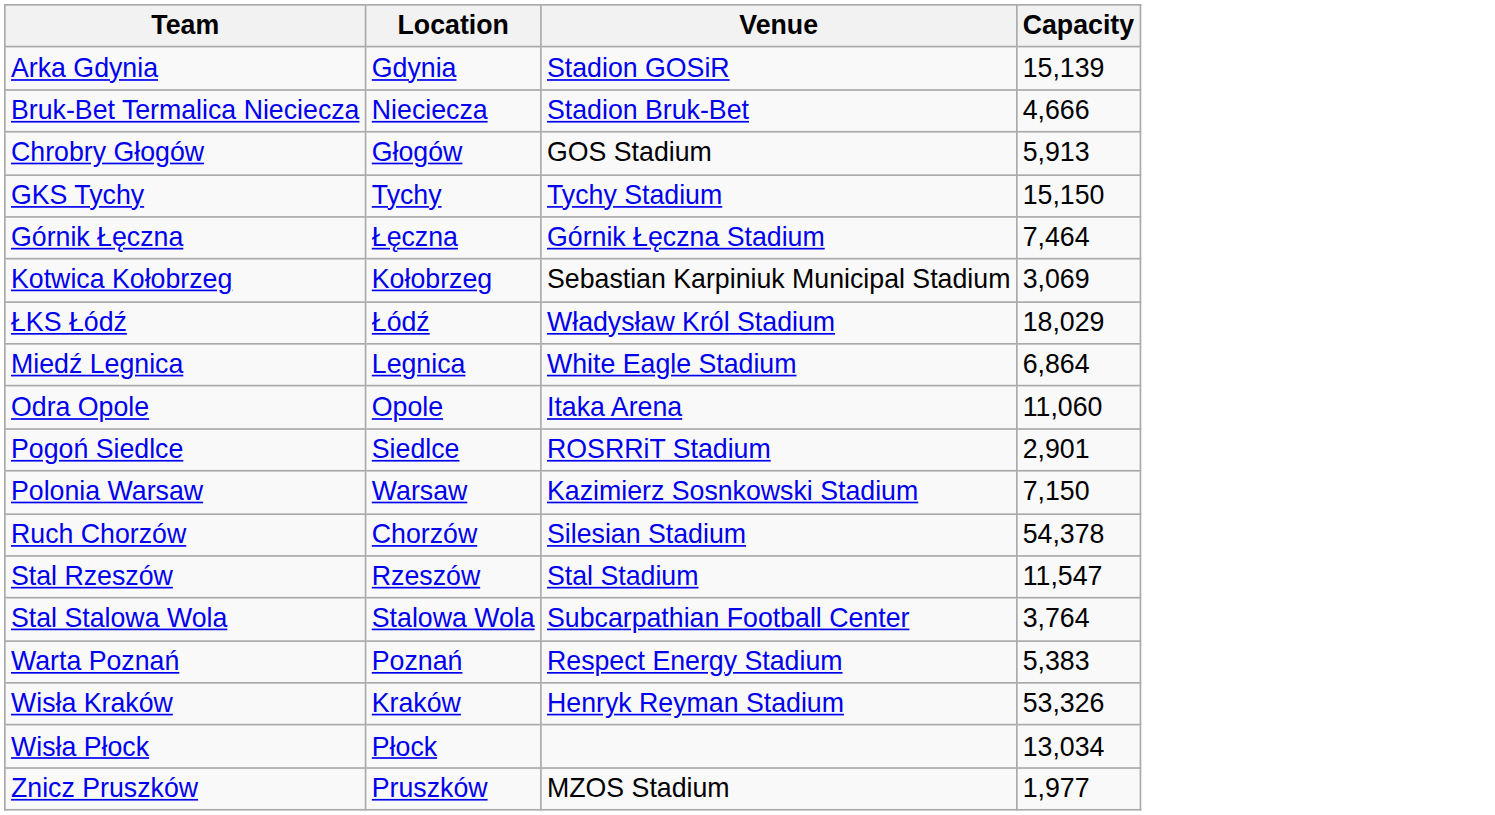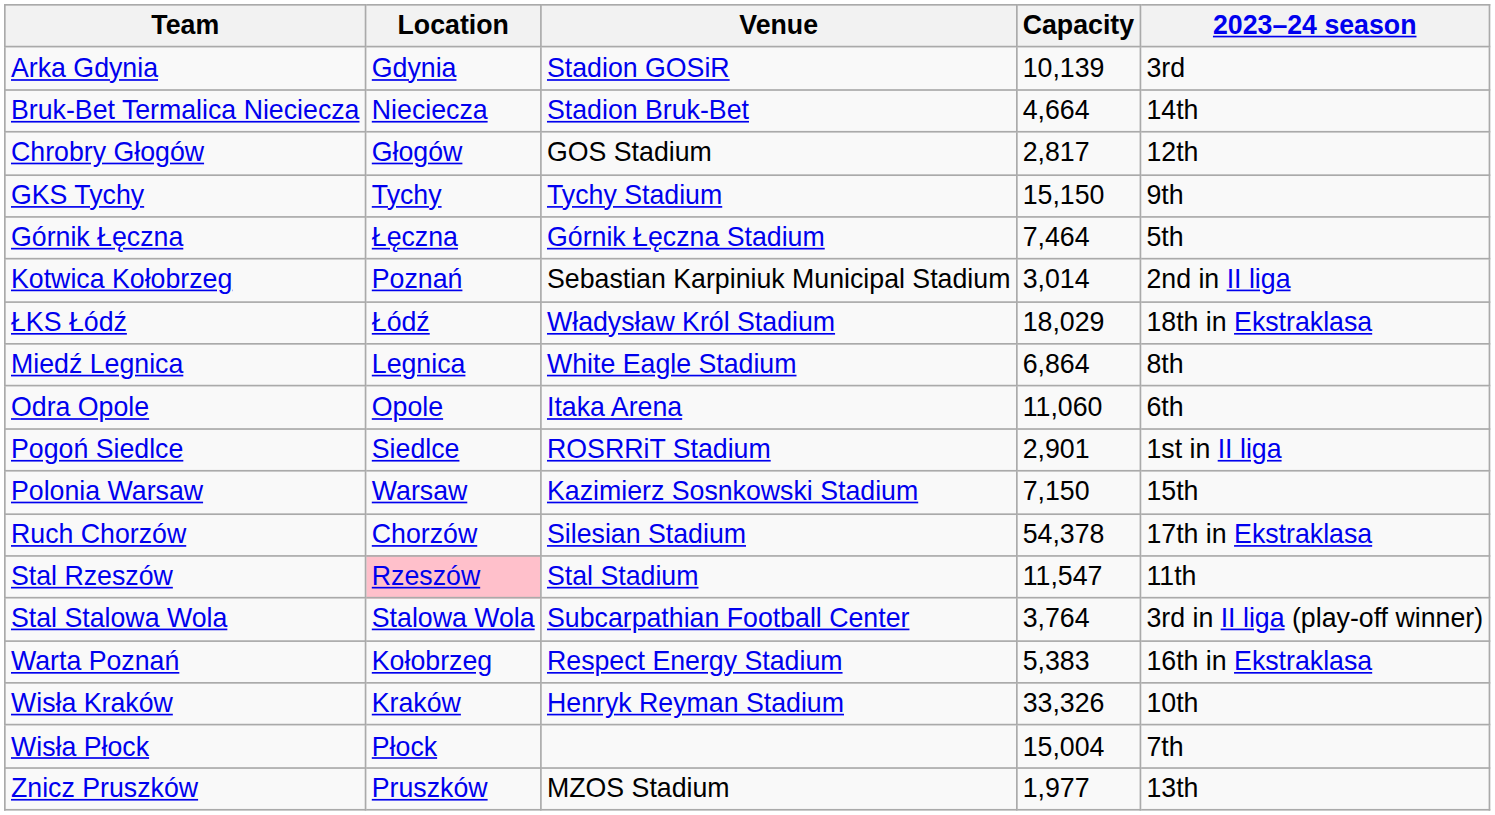 <table class="wikitable sortable" style="text-align: left;">
 <tr>
 <th>Team</th>
 <th>Location</th>
 <th>Venue</th>
 <th>Capacity</th>
+<th data-sort-type="number"><a href='#'>2023–24 season</a></th>
 </tr>
 <tr>
 <td><a href='#'>Arka Gdynia</a></td>
 <td><a href='#'>Gdynia</a></td>
 <td><a href='#'>Stadion GOSiR</a></td>
-<td>15,139</td>
+<td>10,139</td>
+<td>3rd</td>
 </tr>
 <tr>
 <td><a href='#'>Bruk-Bet Termalica Nieciecza</a></td>
 <td><a href='#'>Nieciecza</a></td>
 <td><a href='#'>Stadion Bruk-Bet</a></td>
-<td>4,666</td>
+<td>4,664</td>
+<td>14th</td>
 </tr>
 <tr>
 <td><a href='#'>Chrobry Głogów</a></td>
 <td><a href='#'>Głogów</a></td>
 <td>GOS Stadium</td>
-<td>5,913</td>
+<td>2,817</td>
+<td>12th</td>
 </tr>
 <tr>
 <td><a href='#'>GKS Tychy</a></td>
 <td><a href='#'>Tychy</a></td>
 <td><a href='#'>Tychy Stadium</a></td>
 <td>15,150</td>
+<td>9th</td>
 </tr>
 <tr>
 <td><a href='#'>Górnik Łęczna</a></td>
 <td><a href='#'>Łęczna</a></td>
 <td><a href='#'>Górnik Łęczna Stadium</a></td>
 <td>7,464</td>
+<td>5th</td>
 </tr>
 <tr>
 <td><a href='#'>Kotwica Kołobrzeg</a></td>
-<td><a href='#'>Kołobrzeg</a></td>
+<td><a href='#'>Poznań</a></td>
 <td>Sebastian Karpiniuk Municipal Stadium</td>
-<td>3,069</td>
+<td>3,014</td>
+<td>2nd in <a href='#'>II liga</a></td>
 </tr>
 <tr>
 <td><a href='#'>ŁKS Łódź</a></td>
 <td><a href='#'>Łódź</a></td>
 <td><a href='#'>Władysław Król Stadium</a></td>
 <td>18,029</td>
+<td>18th in <a href='#'>Ekstraklasa</a></td>
 </tr>
 <tr>
 <td><a href='#'>Miedź Legnica</a></td>
 <td><a href='#'>Legnica</a></td>
 <td><a href='#'>White Eagle Stadium</a></td>
 <td>6,864</td>
+<td>8th</td>
 </tr>
 <tr>
 <td><a href='#'>Odra Opole</a></td>
 <td><a href='#'>Opole</a></td>
 <td><a href='#'>Itaka Arena</a></td>
 <td>11,060</td>
+<td>6th</td>
 </tr>
 <tr>
 <td><a href='#'>Pogoń Siedlce</a></td>
 <td><a href='#'>Siedlce</a></td>
 <td><a href='#'>ROSRRiT Stadium</a></td>
 <td>2,901</td>
+<td>1st in <a href='#'>II liga</a></td>
 </tr>
 <tr>
 <td><a href='#'>Polonia Warsaw</a></td>
 <td><a href='#'>Warsaw</a></td>
 <td><a href='#'>Kazimierz Sosnkowski Stadium</a></td>
 <td>7,150</td>
+<td>15th</td>
 </tr>
 <tr>
 <td><a href='#'>Ruch Chorzów</a></td>
 <td><a href='#'>Chorzów</a></td>
 <td><a href='#'>Silesian Stadium</a></td>
 <td>54,378</td>
+<td>17th in <a href='#'>Ekstraklasa</a></td>
 </tr>
 <tr>
 <td><a href='#'>Stal Rzeszów</a></td>
-<td><a href='#'>Rzeszów</a></td>
+<td style="background: pink;"><a href='#'>Rzeszów</a></td>
 <td><a href='#'>Stal Stadium</a></td>
 <td>11,547</td>
+<td>11th</td>
 </tr>
 <tr>
 <td><a href='#'>Stal Stalowa Wola</a></td>
 <td><a href='#'>Stalowa Wola</a></td>
 <td><a href='#'>Subcarpathian Football Center</a></td>
 <td>3,764</td>
+<td>3rd in <a href='#'>II liga</a> (play-off winner)</td>
 </tr>
 <tr>
 <td><a href='#'>Warta Poznań</a></td>
-<td><a href='#'>Poznań</a></td>
+<td><a href='#'>Kołobrzeg</a></td>
 <td><a href='#'>Respect Energy Stadium</a></td>
 <td>5,383</td>
+<td>16th in <a href='#'>Ekstraklasa</a></td>
 </tr>
 <tr>
 <td><a href='#'>Wisła Kraków</a></td>
 <td><a href='#'>Kraków</a></td>
 <td><a href='#'>Henryk Reyman Stadium</a></td>
-<td>53,326</td>
+<td>33,326</td>
+<td>10th</td>
 </tr>
 <tr>
 <td><a href='#'>Wisła Płock</a></td>
 <td><a href='#'>Płock</a></td>
 <td></td>
-<td>13,034</td>
+<td>15,004</td>
+<td>7th</td>
 </tr>
 <tr>
 <td><a href='#'>Znicz Pruszków</a></td>
 <td><a href='#'>Pruszków</a></td>
 <td>MZOS Stadium</td>
 <td>1,977</td>
+<td>13th</td>
 </tr>
 </table>
